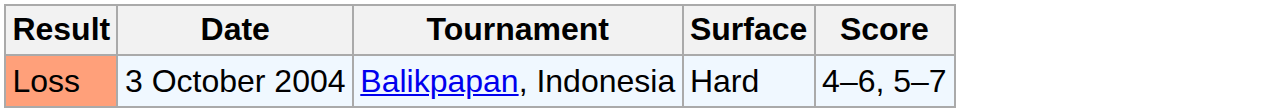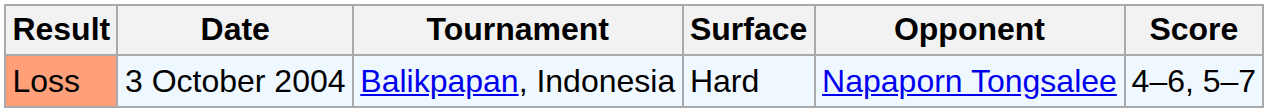 <table class="sortable wikitable">
 <tr>
 <th>Result</th>
 <th>Date</th>
 <th>Tournament</th>
 <th>Surface</th>
+<th>Opponent</th>
 <th>Score</th>
 </tr>
 <tr style="background:#f0f8ff;">
 <td style="background:#ffa07a;">Loss</td>
 <td>3 October 2004</td>
 <td><a href='#'>Balikpapan</a>, Indonesia</td>
 <td>Hard</td>
+<td> <a href='#'>Napaporn Tongsalee</a></td>
 <td>4–6, 5–7</td>
 </tr>
 </table>
